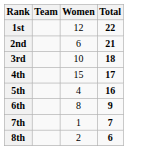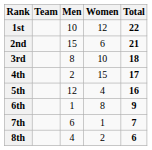 <table class="wikitable" style="text-align:center">
 <tr>
 <th>Rank</th>
 <th>Team</th>
+<th>Men</th>
 <th>Women</th>
 <th>Total</th>
 </tr>
 <tr>
 <th>1st</th>
 <td align="left"></td>
+<td>10</td>
 <td>12</td>
 <td><strong>22</strong></td>
 </tr>
 <tr>
 <th>2nd</th>
 <td align="left"></td>
+<td>15</td>
 <td>6</td>
 <td><strong>21</strong></td>
 </tr>
 <tr>
 <th>3rd</th>
 <td align="left"></td>
+<td>8</td>
 <td>10</td>
 <td><strong>18</strong></td>
 </tr>
 <tr>
 <th>4th</th>
 <td align="left"></td>
+<td>2</td>
 <td>15</td>
 <td><strong>17</strong></td>
 </tr>
 <tr>
 <th>5th</th>
 <td align="left"></td>
+<td>12</td>
 <td>4</td>
 <td><strong>16</strong></td>
 </tr>
 <tr>
 <th>6th</th>
 <td align=left></td>
+<td>1</td>
 <td>8</td>
 <td><strong>9</strong></td>
 </tr>
 <tr>
 <th>7th</th>
 <td align="left"></td>
+<td>6</td>
 <td>1</td>
 <td><strong>7</strong></td>
 </tr>
 <tr>
 <th>8th</th>
 <td align=left></td>
+<td>4</td>
 <td>2</td>
 <td><strong>6</strong></td>
 </tr>
 </table>
